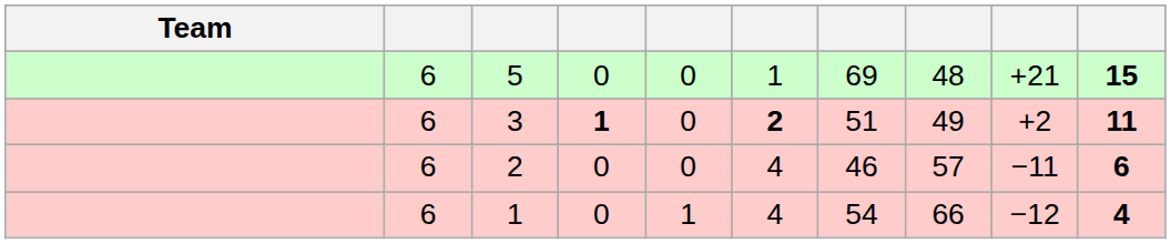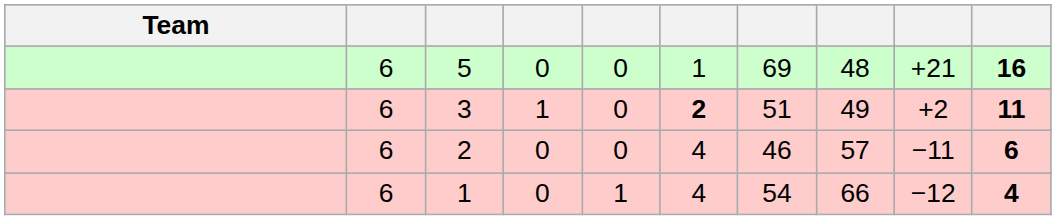 <table class=wikitable style="text-align:center">
 <tr>
 <th width=200>Team</th>
 <th width=40></th>
 <th width=40></th>
 <th width=40></th>
 <th width=40></th>
 <th width=40></th>
 <th width=40></th>
 <th width=40></th>
 <th width=40></th>
 <th width=40></th>
 </tr>
 <tr bgcolor=ccffcc>
 <td align=left></td>
 <td>6</td>
 <td>5</td>
 <td>0</td>
 <td>0</td>
 <td>1</td>
 <td>69</td>
 <td>48</td>
 <td>+21</td>
-<td><strong>15</strong></td>
+<td><strong>16</strong></td>
 </tr>
 <tr bgcolor=ffcccc>
 <td align=left></td>
 <td>6</td>
 <td>3</td>
-<td><strong>1</strong></td>
+<td>1</td>
 <td>0</td>
 <td><strong>2</strong></td>
 <td>51</td>
 <td>49</td>
 <td>+2</td>
 <td><strong>11</strong></td>
 </tr>
 <tr bgcolor=ffcccc>
 <td align=left></td>
 <td>6</td>
 <td>2</td>
 <td>0</td>
 <td>0</td>
 <td>4</td>
 <td>46</td>
 <td>57</td>
 <td>−11</td>
 <td><strong>6</strong></td>
 </tr>
 <tr bgcolor=ffcccc>
 <td align=left></td>
 <td>6</td>
 <td>1</td>
 <td>0</td>
 <td>1</td>
 <td>4</td>
 <td>54</td>
 <td>66</td>
 <td>−12</td>
 <td><strong>4</strong></td>
 </tr>
 </table>
